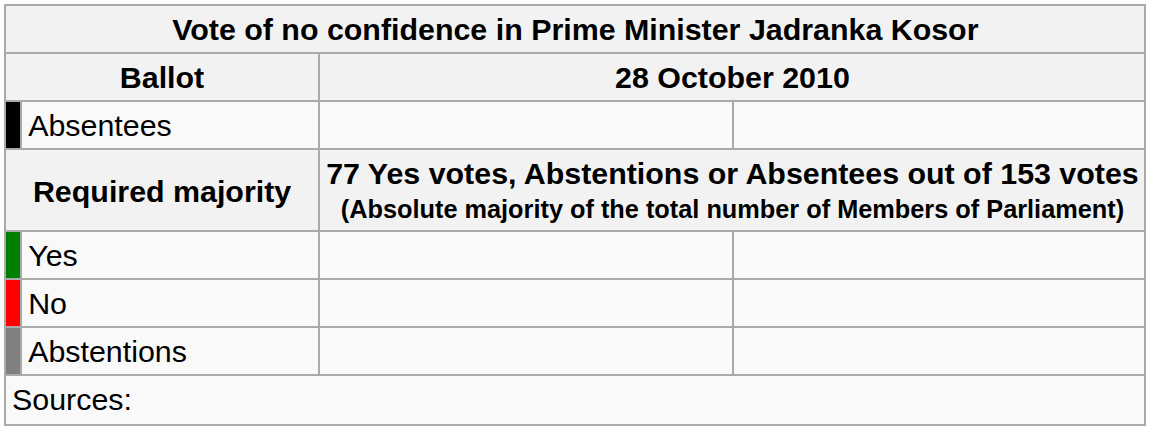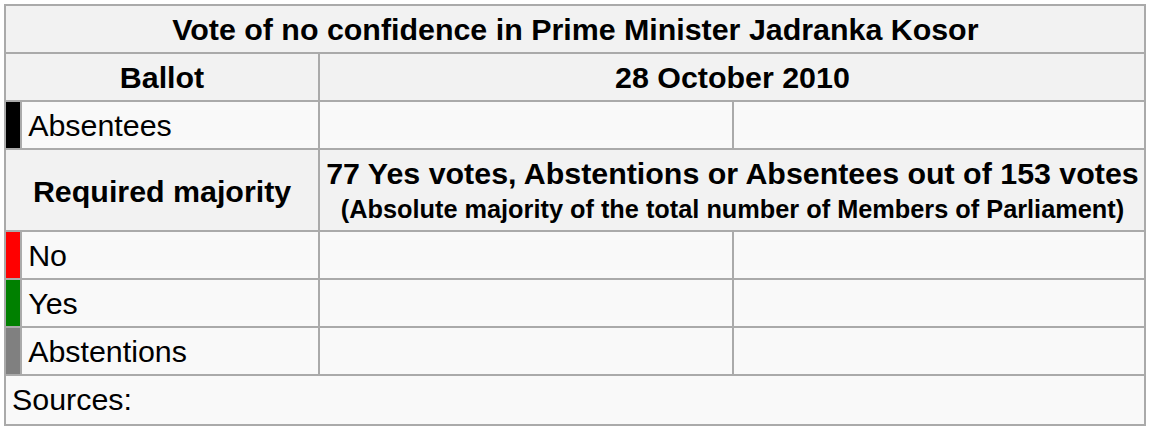 <table class="wikitable" style="text-align:center; font-size:95%;">
 <tr style="background:#e9e9e9;">
 <th colspan="4">Vote of no confidence in Prime Minister Jadranka Kosor</th>
 </tr>
 <tr>
 <th colspan="2" style="width:150px;">Ballot</th>
 <th colspan="2" style="width:150px;">28 October 2010</th>
 </tr>
 <tr>
 <th style="background:black;"></th>
 <td style="text-align:left;">Absentees</td>
 <td></td>
 <td></td>
 </tr>
 <tr>
 <th colspan="2">Required majority</th>
 <th colspan="2"><strong>77 Yes votes, Abstentions or Absentees out of 153 votes<br><small>(Absolute majority of the total number of Members of Parliament)</small></strong></th>
 </tr>
 <tr>
-<th style="width:1px; background:green;"></th>
-<td style="text-align:left;">Yes</td>
+<th style="background:red;"></th>
+<td style="text-align:left;">No</td>
 <td></td>
 <td></td>
 </tr>
 <tr>
-<th style="background:red;"></th>
-<td style="text-align:left;">No</td>
+<th style="width:1px; background:green;"></th>
+<td style="text-align:left;">Yes</td>
 <td></td>
 <td></td>
 </tr>
 <tr>
 <th style="background:gray;"></th>
 <td style="text-align:left;">Abstentions</td>
 <td></td>
 <td></td>
 </tr>
 <tr>
 <td style="text-align:left;" colspan="4">Sources:</td>
 </tr>
 </table>
